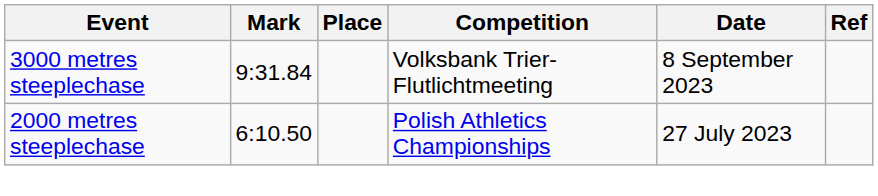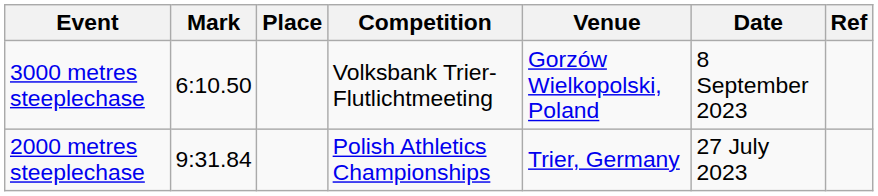 <table class="wikitable">
 <tr>
 <th>Event</th>
 <th>Mark</th>
 <th>Place</th>
 <th>Competition</th>
+<th>Venue</th>
 <th>Date</th>
 <th>Ref</th>
 </tr>
 <tr>
 <td><a href='#'>3000 metres steeplechase</a></td>
-<td>9:31.84</td>
+<td>6:10.50</td>
 <td style="text-align:center;"></td>
 <td>Volksbank Trier-Flutlichtmeeting</td>
+<td><a href='#'>Gorzów Wielkopolski, Poland</a></td>
 <td>8 September 2023</td>
 <td></td>
 </tr>
 <tr>
 <td><a href='#'>2000 metres steeplechase</a></td>
-<td>6:10.50</td>
+<td>9:31.84</td>
 <td style="text-align:center;"></td>
 <td><a href='#'>Polish Athletics Championships</a></td>
+<td><a href='#'>Trier, Germany</a></td>
 <td>27 July 2023</td>
 <td></td>
 </tr>
 </table>
